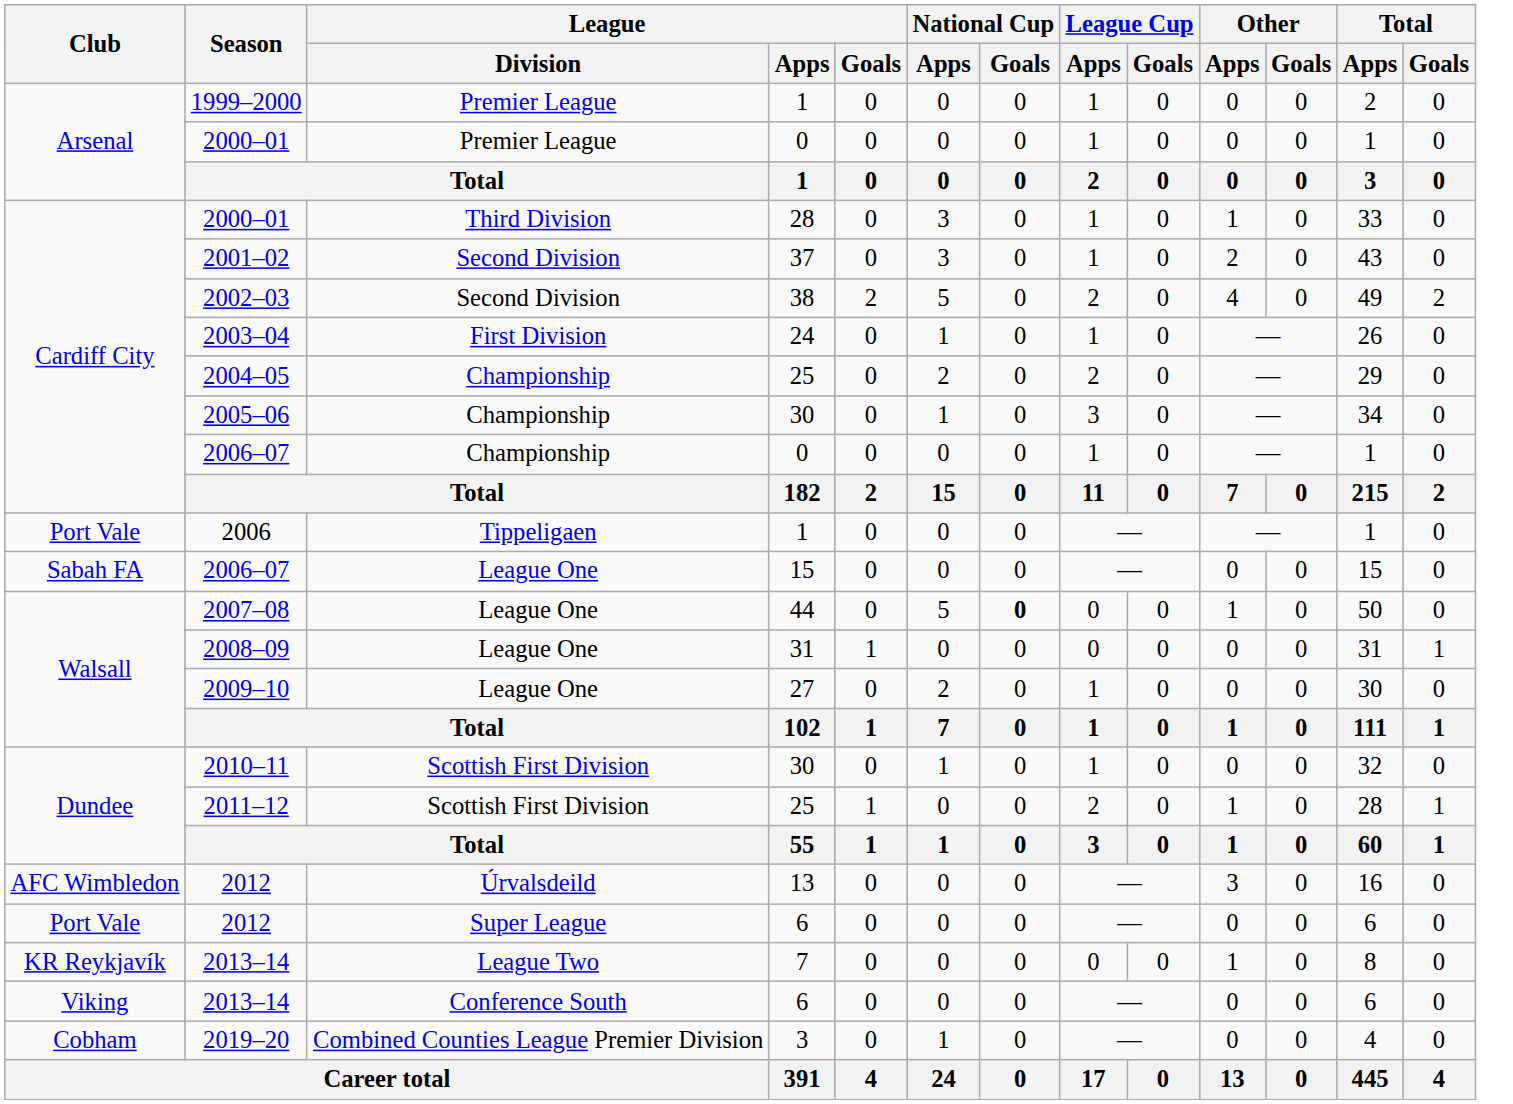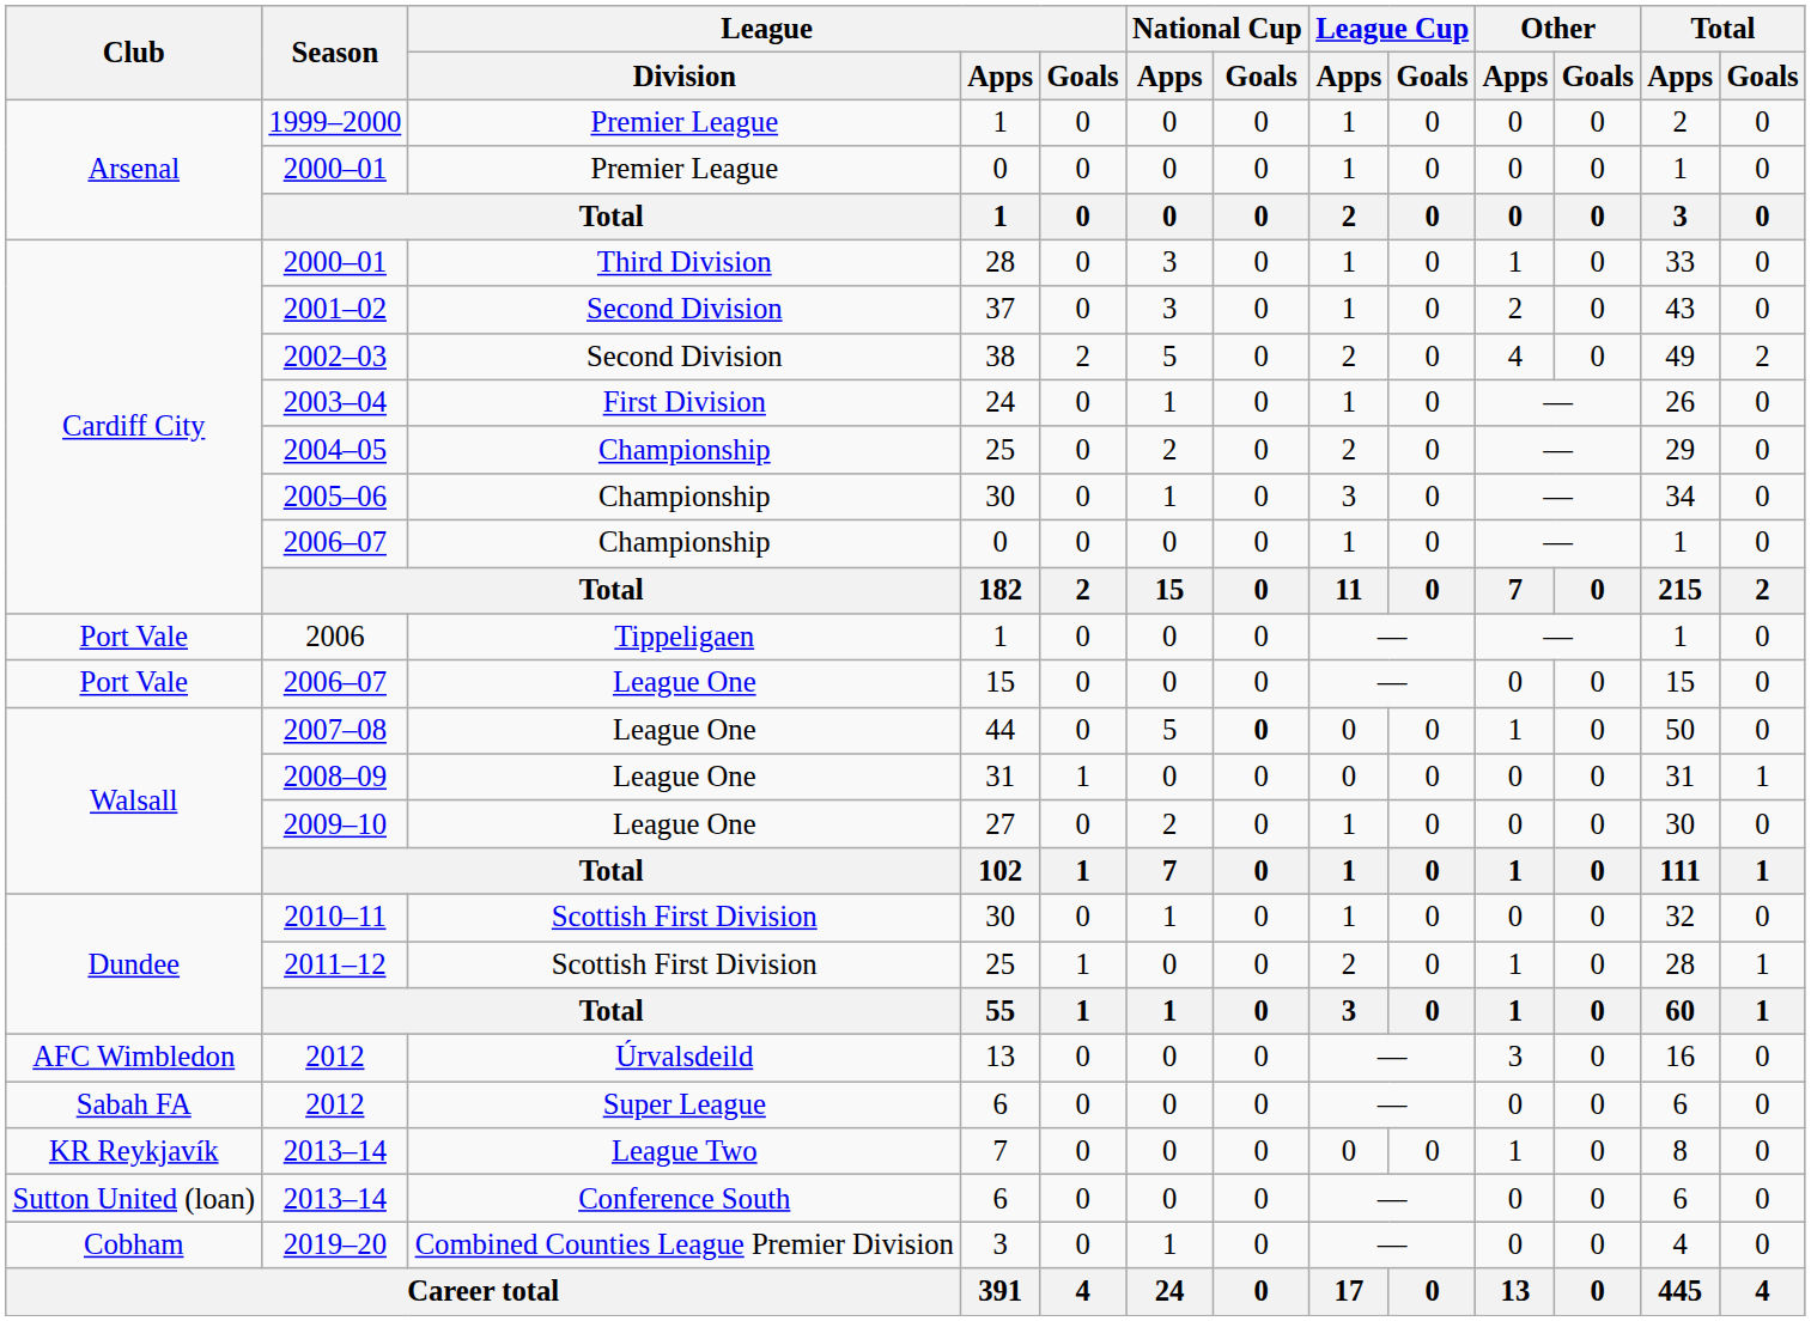 <table class="wikitable" style="text-align:center">
 <tr>
 <th rowspan="2">Club</th>
 <th rowspan="2">Season</th>
 <th colspan="3">League</th>
 <th colspan="2">National Cup</th>
 <th colspan="2"><a href='#'>League Cup</a></th>
 <th colspan="2">Other</th>
 <th colspan="2">Total</th>
 </tr>
 <tr>
 <th>Division</th>
 <th>Apps</th>
 <th>Goals</th>
 <th>Apps</th>
 <th>Goals</th>
 <th>Apps</th>
 <th>Goals</th>
 <th>Apps</th>
 <th>Goals</th>
 <th>Apps</th>
 <th>Goals</th>
 </tr>
 <tr>
 <td rowspan="3"><a href='#'>Arsenal</a></td>
 <td><a href='#'>1999–2000</a></td>
 <td><a href='#'>Premier League</a></td>
 <td>1</td>
 <td>0</td>
 <td>0</td>
 <td>0</td>
 <td>1</td>
 <td>0</td>
 <td>0</td>
 <td>0</td>
 <td>2</td>
 <td>0</td>
 </tr>
 <tr>
 <td><a href='#'>2000–01</a></td>
 <td>Premier League</td>
 <td>0</td>
 <td>0</td>
 <td>0</td>
 <td>0</td>
 <td>1</td>
 <td>0</td>
 <td>0</td>
 <td>0</td>
 <td>1</td>
 <td>0</td>
 </tr>
 <tr>
 <th colspan="2">Total</th>
 <th>1</th>
 <th>0</th>
 <th>0</th>
 <th>0</th>
 <th>2</th>
 <th>0</th>
 <th>0</th>
 <th>0</th>
 <th>3</th>
 <th>0</th>
 </tr>
 <tr>
 <td rowspan="8"><a href='#'>Cardiff City</a></td>
 <td><a href='#'>2000–01</a></td>
 <td><a href='#'>Third Division</a></td>
 <td>28</td>
 <td>0</td>
 <td>3</td>
 <td>0</td>
 <td>1</td>
 <td>0</td>
 <td>1</td>
 <td>0</td>
 <td>33</td>
 <td>0</td>
 </tr>
 <tr>
 <td><a href='#'>2001–02</a></td>
 <td><a href='#'>Second Division</a></td>
 <td>37</td>
 <td>0</td>
 <td>3</td>
 <td>0</td>
 <td>1</td>
 <td>0</td>
 <td>2</td>
 <td>0</td>
 <td>43</td>
 <td>0</td>
 </tr>
 <tr>
 <td><a href='#'>2002–03</a></td>
 <td>Second Division</td>
 <td>38</td>
 <td>2</td>
 <td>5</td>
 <td>0</td>
 <td>2</td>
 <td>0</td>
 <td>4</td>
 <td>0</td>
 <td>49</td>
 <td>2</td>
 </tr>
 <tr>
 <td><a href='#'>2003–04</a></td>
 <td><a href='#'>First Division</a></td>
 <td>24</td>
 <td>0</td>
 <td>1</td>
 <td>0</td>
 <td>1</td>
 <td>0</td>
 <td colspan="2">―</td>
 <td>26</td>
 <td>0</td>
 </tr>
 <tr>
 <td><a href='#'>2004–05</a></td>
 <td><a href='#'>Championship</a></td>
 <td>25</td>
 <td>0</td>
 <td>2</td>
 <td>0</td>
 <td>2</td>
 <td>0</td>
 <td colspan="2">―</td>
 <td>29</td>
 <td>0</td>
 </tr>
 <tr>
 <td><a href='#'>2005–06</a></td>
 <td>Championship</td>
 <td>30</td>
 <td>0</td>
 <td>1</td>
 <td>0</td>
 <td>3</td>
 <td>0</td>
 <td colspan="2">―</td>
 <td>34</td>
 <td>0</td>
 </tr>
 <tr>
 <td><a href='#'>2006–07</a></td>
 <td>Championship</td>
 <td>0</td>
 <td>0</td>
 <td>0</td>
 <td>0</td>
 <td>1</td>
 <td>0</td>
 <td colspan="2">―</td>
 <td>1</td>
 <td>0</td>
 </tr>
 <tr>
 <th colspan="2">Total</th>
 <th>182</th>
 <th>2</th>
 <th>15</th>
 <th>0</th>
 <th>11</th>
 <th>0</th>
 <th>7</th>
 <th>0</th>
 <th>215</th>
 <th>2</th>
 </tr>
 <tr>
 <td><a href='#'>Port Vale</a></td>
 <td>2006</td>
 <td><a href='#'>Tippeligaen</a></td>
 <td>1</td>
 <td>0</td>
 <td>0</td>
 <td>0</td>
 <td colspan="2">―</td>
 <td colspan="2">―</td>
 <td>1</td>
 <td>0</td>
 </tr>
 <tr>
-<td><a href='#'>Sabah FA</a></td>
+<td><a href='#'>Port Vale</a></td>
 <td><a href='#'>2006–07</a></td>
 <td><a href='#'>League One</a></td>
 <td>15</td>
 <td>0</td>
 <td>0</td>
 <td>0</td>
 <td colspan="2">―</td>
 <td>0</td>
 <td>0</td>
 <td>15</td>
 <td>0</td>
 </tr>
 <tr>
 <td rowspan="4"><a href='#'>Walsall</a></td>
 <td><a href='#'>2007–08</a></td>
 <td>League One</td>
 <td>44</td>
 <td>0</td>
 <td>5</td>
 <td><strong>0</strong></td>
 <td>0</td>
 <td>0</td>
 <td>1</td>
 <td>0</td>
 <td>50</td>
 <td>0</td>
 </tr>
 <tr>
 <td><a href='#'>2008–09</a></td>
 <td>League One</td>
 <td>31</td>
 <td>1</td>
 <td>0</td>
 <td>0</td>
 <td>0</td>
 <td>0</td>
 <td>0</td>
 <td>0</td>
 <td>31</td>
 <td>1</td>
 </tr>
 <tr>
 <td><a href='#'>2009–10</a></td>
 <td>League One</td>
 <td>27</td>
 <td>0</td>
 <td>2</td>
 <td>0</td>
 <td>1</td>
 <td>0</td>
 <td>0</td>
 <td>0</td>
 <td>30</td>
 <td>0</td>
 </tr>
 <tr>
 <th colspan="2">Total</th>
 <th>102</th>
 <th>1</th>
 <th>7</th>
 <th>0</th>
 <th>1</th>
 <th>0</th>
 <th>1</th>
 <th>0</th>
 <th>111</th>
 <th>1</th>
 </tr>
 <tr>
 <td rowspan="3"><a href='#'>Dundee</a></td>
 <td><a href='#'>2010–11</a></td>
 <td><a href='#'>Scottish First Division</a></td>
 <td>30</td>
 <td>0</td>
 <td>1</td>
 <td>0</td>
 <td>1</td>
 <td>0</td>
 <td>0</td>
 <td>0</td>
 <td>32</td>
 <td>0</td>
 </tr>
 <tr>
 <td><a href='#'>2011–12</a></td>
 <td>Scottish First Division</td>
 <td>25</td>
 <td>1</td>
 <td>0</td>
 <td>0</td>
 <td>2</td>
 <td>0</td>
 <td>1</td>
 <td>0</td>
 <td>28</td>
 <td>1</td>
 </tr>
 <tr>
 <th colspan="2">Total</th>
 <th>55</th>
 <th>1</th>
 <th>1</th>
 <th>0</th>
 <th>3</th>
 <th>0</th>
 <th>1</th>
 <th>0</th>
 <th>60</th>
 <th>1</th>
 </tr>
 <tr>
 <td><a href='#'>AFC Wimbledon</a></td>
 <td><a href='#'>2012</a></td>
 <td><a href='#'>Úrvalsdeild</a></td>
 <td>13</td>
 <td>0</td>
 <td>0</td>
 <td>0</td>
 <td colspan="2">―</td>
 <td>3</td>
 <td>0</td>
 <td>16</td>
 <td>0</td>
 </tr>
 <tr>
-<td><a href='#'>Port Vale</a></td>
+<td><a href='#'>Sabah FA</a></td>
 <td><a href='#'>2012</a></td>
 <td><a href='#'>Super League</a></td>
 <td>6</td>
 <td>0</td>
 <td>0</td>
 <td>0</td>
 <td colspan="2">―</td>
 <td>0</td>
 <td>0</td>
 <td>6</td>
 <td>0</td>
 </tr>
 <tr>
 <td><a href='#'>KR Reykjavík</a></td>
 <td><a href='#'>2013–14</a></td>
 <td><a href='#'>League Two</a></td>
 <td>7</td>
 <td>0</td>
 <td>0</td>
 <td>0</td>
 <td>0</td>
 <td>0</td>
 <td>1</td>
 <td>0</td>
 <td>8</td>
 <td>0</td>
 </tr>
 <tr>
-<td><a href='#'>Viking</a></td>
+<td><a href='#'>Sutton United</a> (loan)</td>
 <td><a href='#'>2013–14</a></td>
 <td><a href='#'>Conference South</a></td>
 <td>6</td>
 <td>0</td>
 <td>0</td>
 <td>0</td>
 <td colspan="2">―</td>
 <td>0</td>
 <td>0</td>
 <td>6</td>
 <td>0</td>
 </tr>
 <tr>
 <td><a href='#'>Cobham</a></td>
 <td><a href='#'>2019–20</a></td>
 <td><a href='#'>Combined Counties League</a> Premier Division</td>
 <td>3</td>
 <td>0</td>
 <td>1</td>
 <td>0</td>
 <td colspan="2">―</td>
 <td>0</td>
 <td>0</td>
 <td>4</td>
 <td>0</td>
 </tr>
 <tr>
 <th colspan="3">Career total</th>
 <th>391</th>
 <th>4</th>
 <th>24</th>
 <th>0</th>
 <th>17</th>
 <th>0</th>
 <th>13</th>
 <th>0</th>
 <th>445</th>
 <th>4</th>
 </tr>
 </table>
